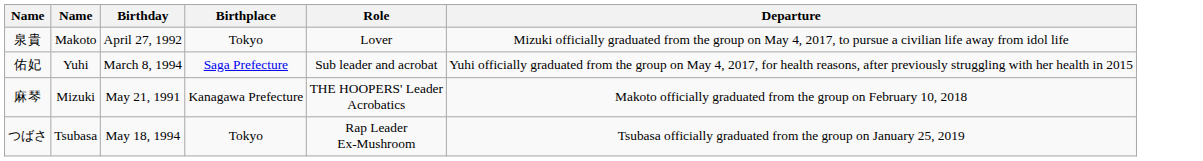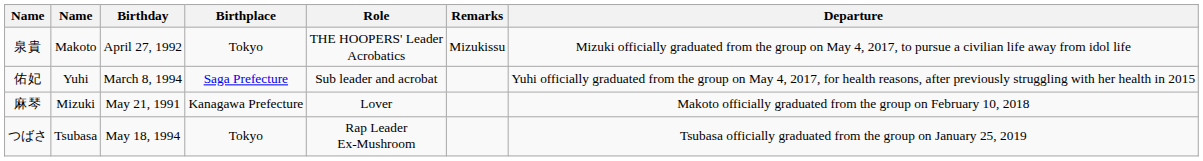 <table class="sortable wikitable" style="font-size: small; text-align: center; margin-bottom: 10px;">
 <tr>
 <th class="unsortable">Name</th>
 <th class="unsortable">Name</th>
 <th>Birthday</th>
 <th class="unsortable">Birthplace</th>
 <th class="unsortable">Role</th>
+<th class="unsortable">Remarks</th>
 <th class="unsortable">Departure</th>
 </tr>
 <tr>
 <td>泉貴</td>
 <td>Makoto</td>
 <td>April 27, 1992<br></td>
 <td>Tokyo</td>
-<td>Lover</td>
+<td>THE HOOPERS' Leader<br>Acrobatics<br></td>
+<td align="left">Mizukissu</td>
 <td>Mizuki officially graduated from the group on May 4, 2017, to pursue a civilian life away from idol life</td>
 </tr>
 <tr>
 <td>佑妃</td>
 <td>Yuhi</td>
 <td>March 8, 1994<br></td>
 <td><a href='#'>Saga Prefecture</a></td>
 <td>Sub leader and acrobat</td>
+<td></td>
 <td>Yuhi officially graduated from the group on May 4, 2017, for health reasons, after previously struggling with her health in 2015</td>
 </tr>
 <tr>
 <td>麻琴</td>
 <td>Mizuki</td>
 <td>May 21, 1991<br></td>
 <td>Kanagawa Prefecture</td>
-<td>THE HOOPERS' Leader<br>Acrobatics<br></td>
+<td>Lover</td>
+<td></td>
 <td>Makoto officially graduated from the group on February 10, 2018</td>
 </tr>
 <tr>
 <td>つばさ</td>
 <td>Tsubasa</td>
 <td>May 18, 1994<br></td>
 <td>Tokyo</td>
 <td>Rap Leader<br>Ex-Mushroom<br></td>
+<td></td>
 <td>Tsubasa officially graduated from the group on January 25, 2019</td>
 </tr>
 </table>
